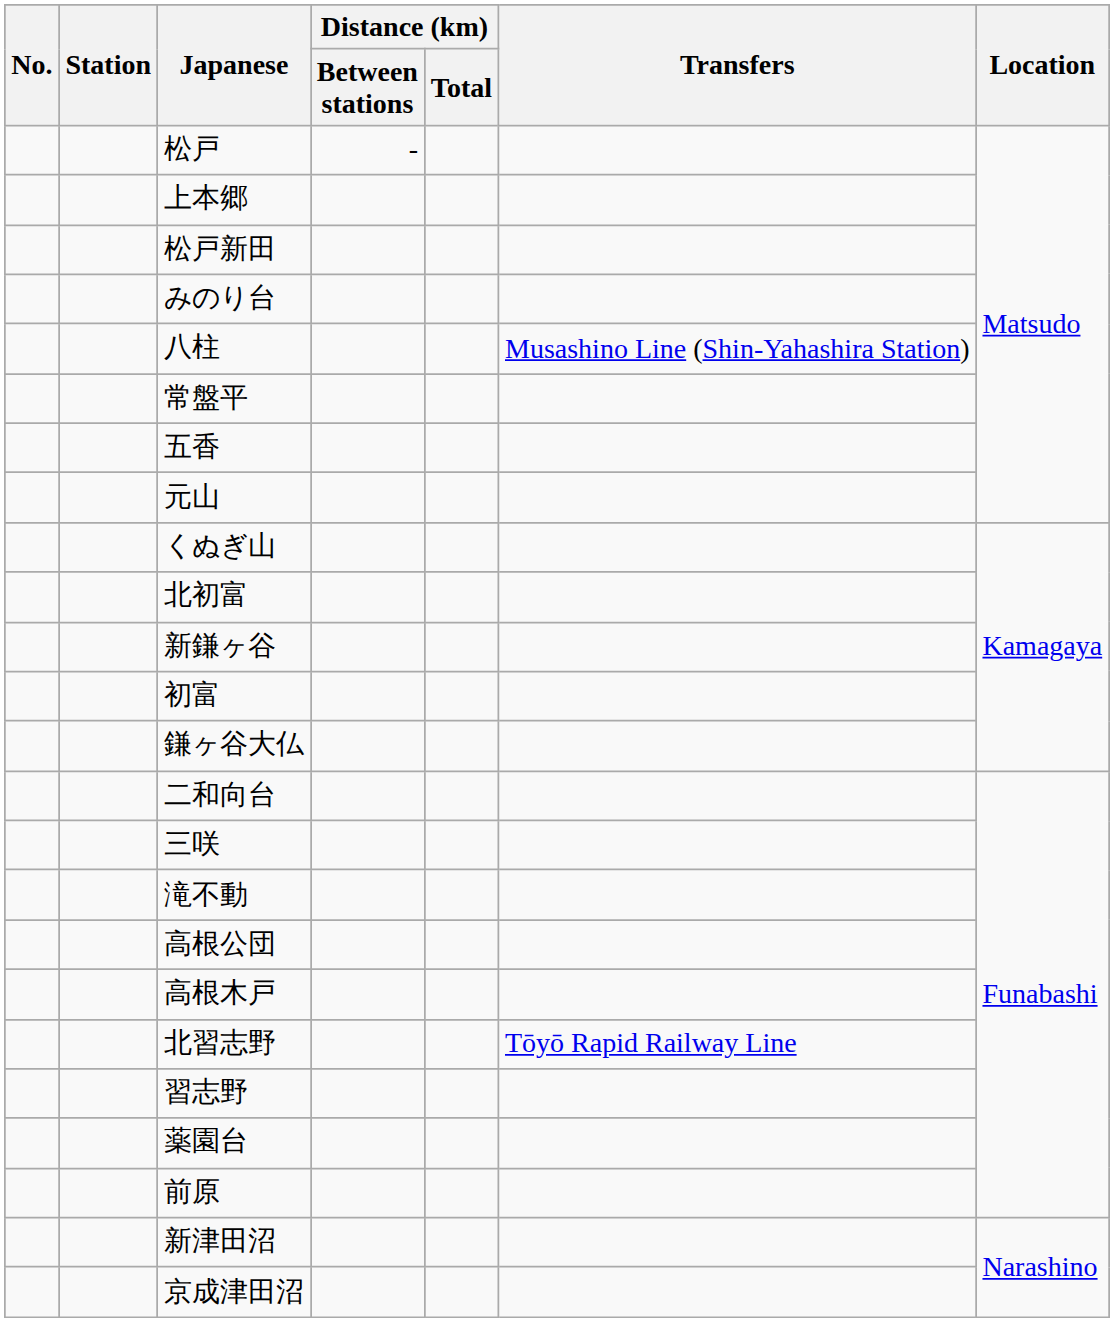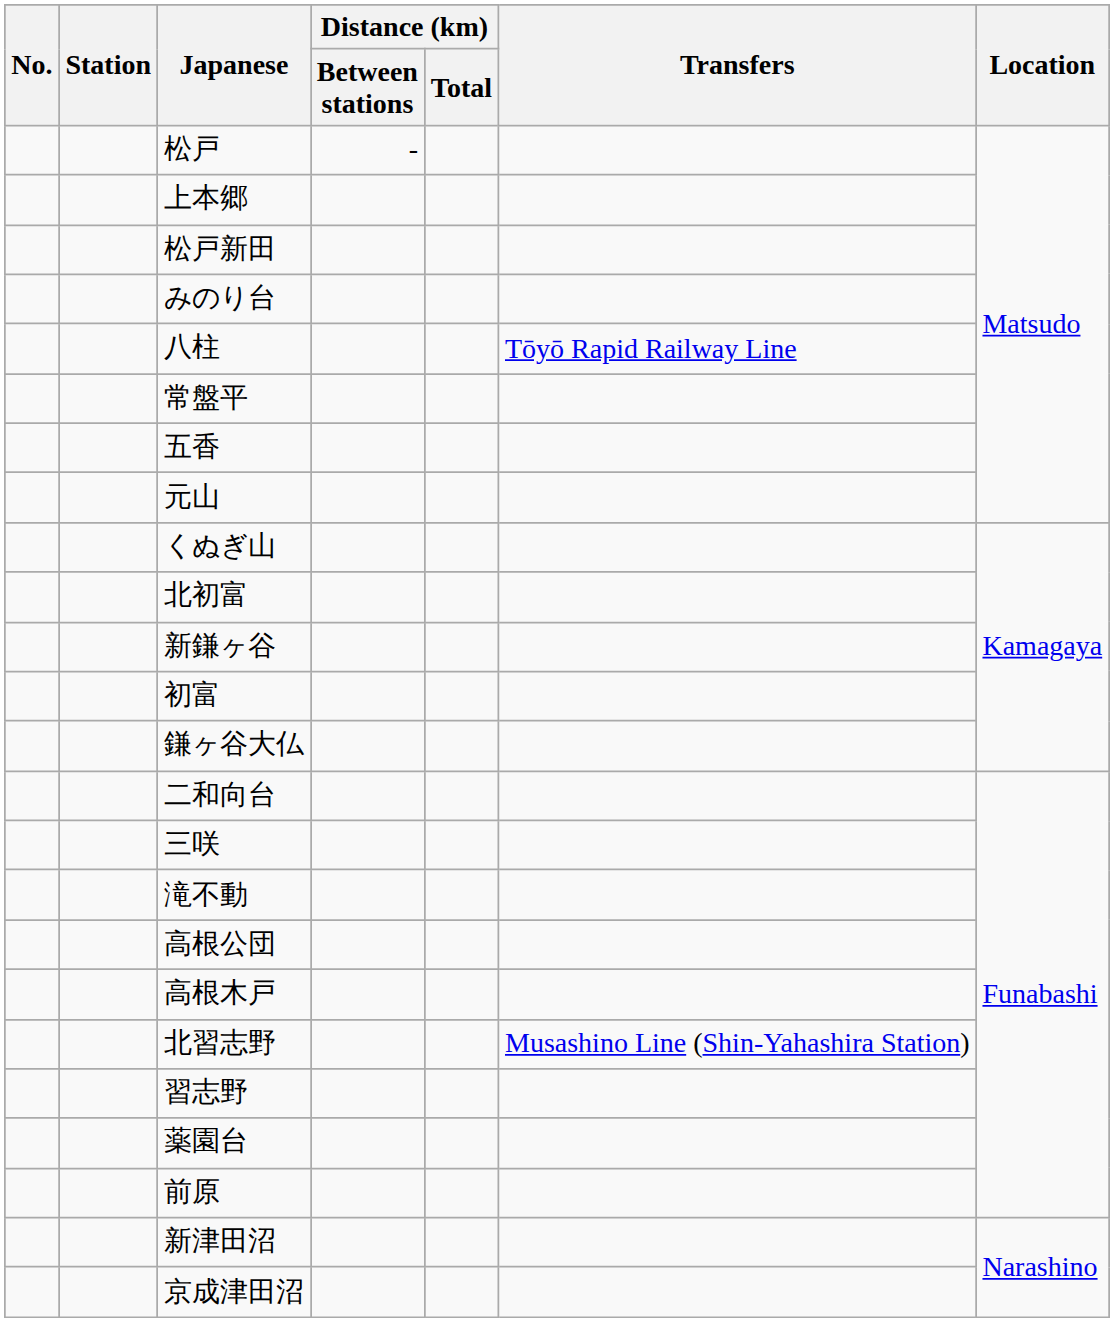 <table class=wikitable>
 <tr>
 <th rowspan="2">No.</th>
 <th rowspan="2">Station</th>
 <th rowspan="2">Japanese</th>
 <th colspan="2">Distance (km)</th>
 <th rowspan="2">Transfers</th>
 <th rowspan="2">Location</th>
 </tr>
 <tr>
 <th>Between<br>stations</th>
 <th>Total</th>
 </tr>
 <tr>
 <td></td>
 <td></td>
 <td>松戸</td>
 <td align="right">-</td>
 <td align="right"></td>
 <td></td>
 <td rowspan="8"><a href='#'>Matsudo</a></td>
 </tr>
 <tr>
 <td></td>
 <td></td>
 <td>上本郷</td>
 <td align="right"></td>
 <td align="right"></td>
 <td> </td>
 </tr>
 <tr>
 <td></td>
 <td></td>
 <td>松戸新田</td>
 <td align="right"></td>
 <td align="right"></td>
 <td> </td>
 </tr>
 <tr>
 <td></td>
 <td></td>
 <td>みのり台</td>
 <td align="right"></td>
 <td align="right"></td>
 <td> </td>
 </tr>
 <tr>
 <td></td>
 <td></td>
 <td>八柱</td>
 <td align="right"></td>
 <td align="right"></td>
-<td> <a href='#'>Musashino Line</a> (<a href='#'>Shin-Yahashira Station</a>)</td>
+<td> <a href='#'>Tōyō Rapid Railway Line</a></td>
 </tr>
 <tr>
 <td></td>
 <td></td>
 <td>常盤平</td>
 <td align="right"></td>
 <td align="right"></td>
 <td> </td>
 </tr>
 <tr>
 <td></td>
 <td></td>
 <td>五香</td>
 <td align="right"></td>
 <td align="right"></td>
 <td> </td>
 </tr>
 <tr>
 <td></td>
 <td></td>
 <td>元山</td>
 <td align="right"></td>
 <td align="right"></td>
 <td> </td>
 </tr>
 <tr>
 <td></td>
 <td></td>
 <td>くぬぎ山</td>
 <td align="right"></td>
 <td align="right"></td>
 <td> </td>
 <td rowspan="5"><a href='#'>Kamagaya</a></td>
 </tr>
 <tr>
 <td></td>
 <td></td>
 <td>北初富</td>
 <td align="right"></td>
 <td align="right"></td>
 <td> </td>
 </tr>
 <tr>
 <td></td>
 <td></td>
 <td>新鎌ヶ谷</td>
 <td align="right"></td>
 <td align="right"></td>
 <td></td>
 </tr>
 <tr>
 <td></td>
 <td></td>
 <td>初富</td>
 <td align="right"></td>
 <td align="right"></td>
 <td> </td>
 </tr>
 <tr>
 <td></td>
 <td></td>
 <td>鎌ヶ谷大仏</td>
 <td align="right"></td>
 <td align="right"></td>
 <td> </td>
 </tr>
 <tr>
 <td></td>
 <td></td>
 <td>二和向台</td>
 <td align="right"></td>
 <td align="right"></td>
 <td> </td>
 <td rowspan="9"><a href='#'>Funabashi</a></td>
 </tr>
 <tr>
 <td></td>
 <td></td>
 <td>三咲</td>
 <td align="right"></td>
 <td align="right"></td>
 <td> </td>
 </tr>
 <tr>
 <td></td>
 <td></td>
 <td>滝不動</td>
 <td align="right"></td>
 <td align="right"></td>
 <td> </td>
 </tr>
 <tr>
 <td></td>
 <td></td>
 <td>高根公団</td>
 <td align="right"></td>
 <td align="right"></td>
 <td> </td>
 </tr>
 <tr>
 <td></td>
 <td></td>
 <td>高根木戸</td>
 <td align="right"></td>
 <td align="right"></td>
 <td> </td>
 </tr>
 <tr>
 <td></td>
 <td></td>
 <td>北習志野</td>
 <td align="right"></td>
 <td align="right"></td>
-<td> <a href='#'>Tōyō Rapid Railway Line</a></td>
+<td> <a href='#'>Musashino Line</a> (<a href='#'>Shin-Yahashira Station</a>)</td>
 </tr>
 <tr>
 <td></td>
 <td></td>
 <td>習志野</td>
 <td align="right"></td>
 <td align="right"></td>
 <td> </td>
 </tr>
 <tr>
 <td></td>
 <td></td>
 <td>薬園台</td>
 <td align="right"></td>
 <td align="right"></td>
 <td> </td>
 </tr>
 <tr>
 <td></td>
 <td></td>
 <td>前原</td>
 <td align="right"></td>
 <td align="right"></td>
 <td> </td>
 </tr>
 <tr>
 <td></td>
 <td></td>
 <td>新津田沼</td>
 <td align="right"></td>
 <td align="right"></td>
 <td></td>
 <td rowspan="2"><a href='#'>Narashino</a></td>
 </tr>
 <tr>
 <td></td>
 <td></td>
 <td>京成津田沼</td>
 <td align="right"></td>
 <td align="right"></td>
 <td></td>
 </tr>
 </table>
